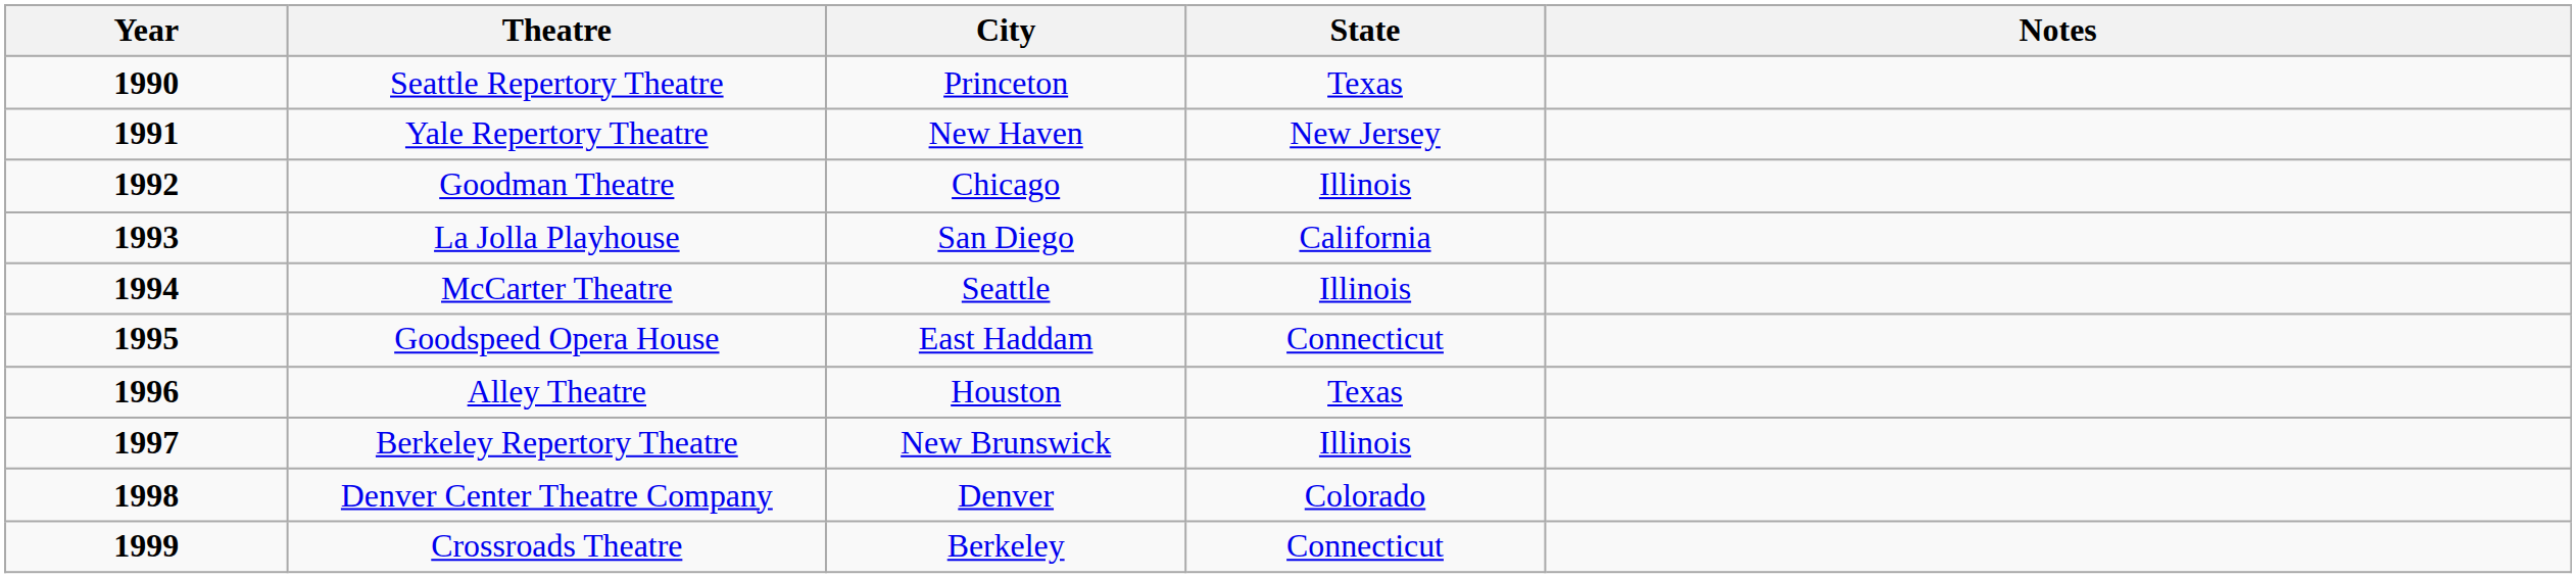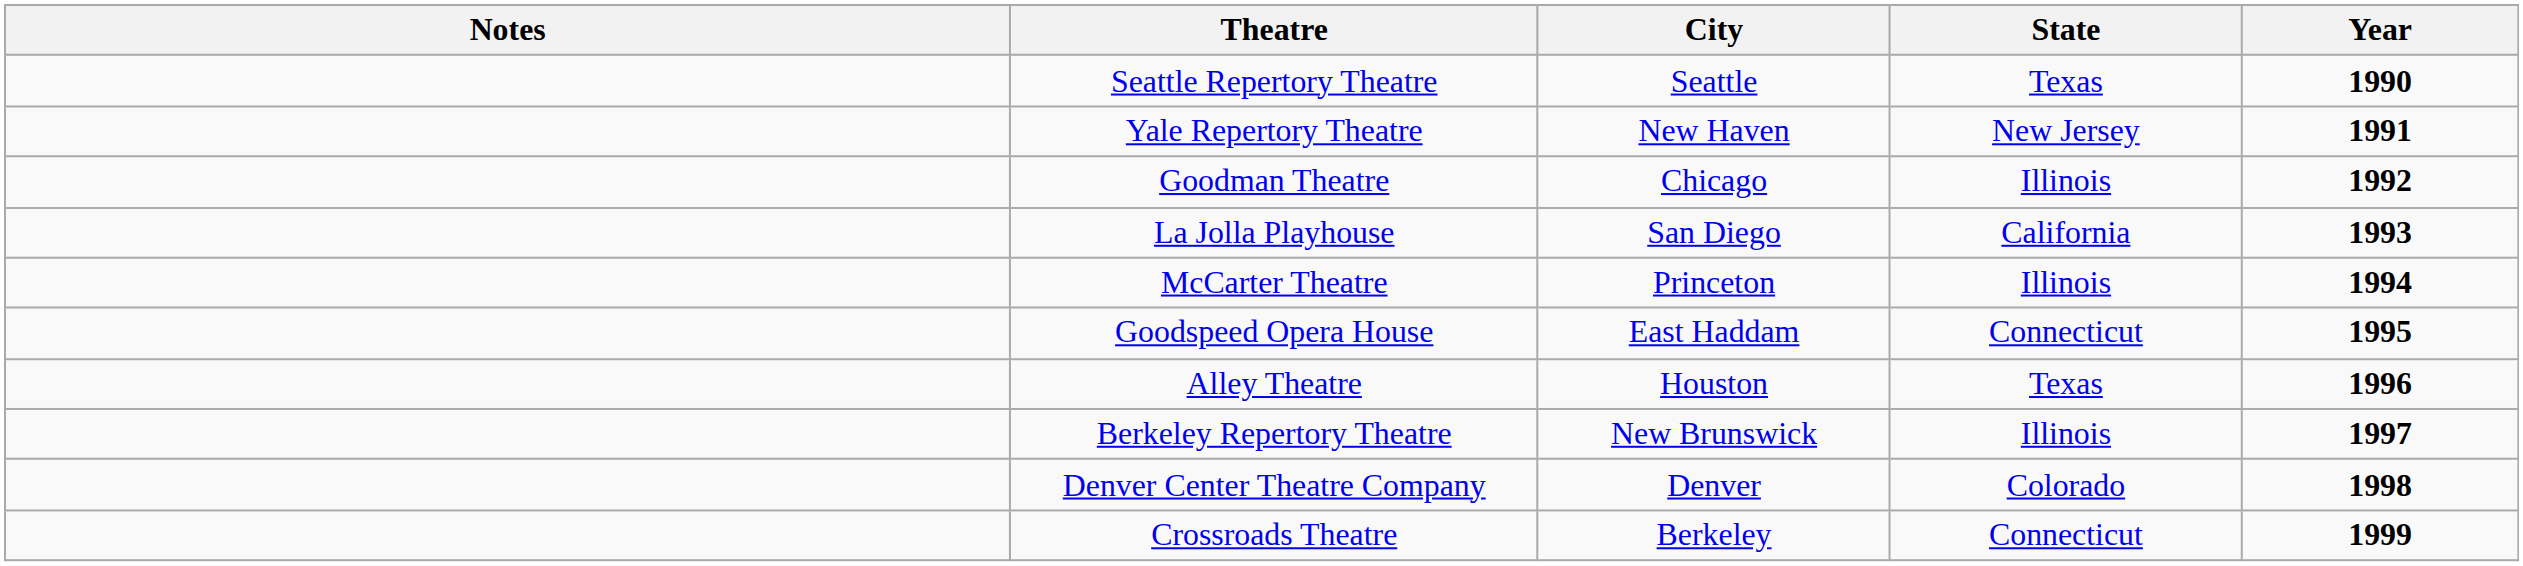 <table class="wikitable" style="width:100%; text-align:center;">
 <tr style="background:#bebebe;">
-<th style="width:11%;">Year</th>
+<th style="width:40%;">Notes</th>
 <th style="width:21%;">Theatre</th>
 <th style="width:14%;">City</th>
 <th style="width:14%;">State</th>
-<th style="width:40%;">Notes</th>
+<th style="width:11%;">Year</th>
 </tr>
 <tr>
+<td></td>
+<td><a href='#'>Seattle Repertory Theatre</a></td>
+<td><a href='#'>Seattle</a></td>
+<td><a href='#'>Texas</a></td>
 <td align="center"><strong>1990</strong><br></td>
-<td><a href='#'>Seattle Repertory Theatre</a></td>
-<td><a href='#'>Princeton</a></td>
-<td><a href='#'>Texas</a></td>
-<td></td>
 </tr>
 <tr>
-<td align="center"><strong>1991</strong><br></td>
+<td></td>
 <td><a href='#'>Yale Repertory Theatre</a></td>
 <td><a href='#'>New Haven</a></td>
 <td><a href='#'>New Jersey</a></td>
-<td></td>
+<td align="center"><strong>1991</strong><br></td>
 </tr>
 <tr>
-<td align="center"><strong>1992</strong><br></td>
+<td></td>
 <td><a href='#'>Goodman Theatre</a></td>
 <td><a href='#'>Chicago</a></td>
 <td><a href='#'>Illinois</a></td>
-<td></td>
+<td align="center"><strong>1992</strong><br></td>
 </tr>
 <tr>
-<td align="center"><strong>1993</strong><br></td>
+<td></td>
 <td><a href='#'>La Jolla Playhouse</a></td>
 <td><a href='#'>San Diego</a></td>
 <td><a href='#'>California</a></td>
-<td></td>
+<td align="center"><strong>1993</strong><br></td>
 </tr>
 <tr>
+<td></td>
+<td><a href='#'>McCarter Theatre</a></td>
+<td><a href='#'>Princeton</a></td>
+<td><a href='#'>Illinois</a></td>
 <td align="center"><strong>1994</strong><br></td>
-<td><a href='#'>McCarter Theatre</a></td>
-<td><a href='#'>Seattle</a></td>
-<td><a href='#'>Illinois</a></td>
-<td></td>
 </tr>
 <tr>
-<td align="center"><strong>1995</strong><br></td>
+<td></td>
 <td><a href='#'>Goodspeed Opera House</a></td>
 <td><a href='#'>East Haddam</a></td>
 <td><a href='#'>Connecticut</a></td>
-<td></td>
+<td align="center"><strong>1995</strong><br></td>
 </tr>
 <tr>
-<td align="center"><strong>1996</strong><br></td>
+<td></td>
 <td><a href='#'>Alley Theatre</a></td>
 <td><a href='#'>Houston</a></td>
 <td><a href='#'>Texas</a></td>
-<td></td>
+<td align="center"><strong>1996</strong><br></td>
 </tr>
 <tr>
-<td align="center"><strong>1997</strong><br></td>
+<td></td>
 <td><a href='#'>Berkeley Repertory Theatre</a></td>
 <td><a href='#'>New Brunswick</a></td>
 <td><a href='#'>Illinois</a></td>
-<td></td>
+<td align="center"><strong>1997</strong><br></td>
 </tr>
 <tr>
-<td align="center"><strong>1998</strong><br></td>
+<td></td>
 <td><a href='#'>Denver Center Theatre Company</a></td>
 <td><a href='#'>Denver</a></td>
 <td><a href='#'>Colorado</a></td>
-<td></td>
+<td align="center"><strong>1998</strong><br></td>
 </tr>
 <tr>
-<td align="center"><strong>1999</strong><br></td>
+<td></td>
 <td><a href='#'>Crossroads Theatre</a></td>
 <td><a href='#'>Berkeley</a></td>
 <td><a href='#'>Connecticut</a></td>
-<td></td>
+<td align="center"><strong>1999</strong><br></td>
 </tr>
 </table>
